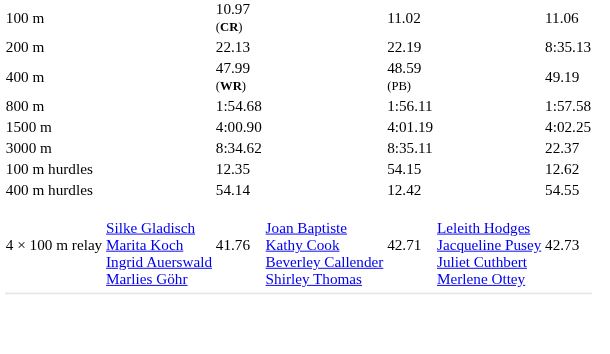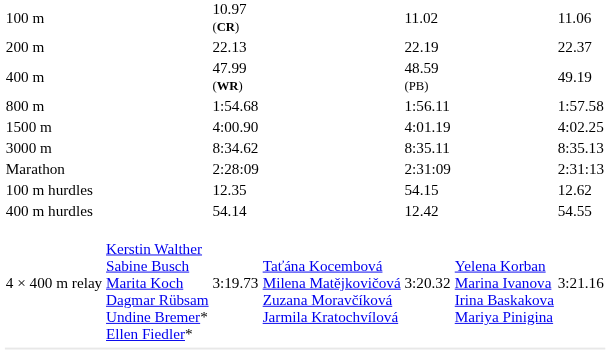 <table>
 <tr>
 <td>100 m<br></td>
 <td></td>
 <td>10.97<br><small>(<strong>CR</strong>)</small></td>
 <td></td>
 <td>11.02</td>
 <td></td>
 <td>11.06</td>
 </tr>
 <tr>
 <td>200 m<br></td>
 <td></td>
 <td>22.13</td>
 <td></td>
 <td>22.19</td>
 <td></td>
-<td>8:35.13</td>
+<td>22.37</td>
 </tr>
 <tr>
 <td>400 m<br></td>
 <td></td>
 <td>47.99<br><small>(<strong>WR</strong>)</small></td>
 <td></td>
 <td>48.59<br><small>(PB)</small></td>
 <td></td>
 <td>49.19</td>
 </tr>
 <tr>
 <td>800 m<br></td>
 <td></td>
 <td>1:54.68</td>
 <td></td>
 <td>1:56.11</td>
 <td></td>
 <td>1:57.58</td>
 </tr>
 <tr>
 <td>1500 m<br></td>
 <td></td>
 <td>4:00.90</td>
 <td></td>
 <td>4:01.19</td>
 <td></td>
 <td>4:02.25</td>
 </tr>
 <tr>
 <td>3000 m<br></td>
 <td></td>
 <td>8:34.62</td>
 <td></td>
 <td>8:35.11</td>
 <td></td>
-<td>22.37</td>
+<td>8:35.13</td>
+</tr>
+<tr>
+<td>Marathon<br></td>
+<td></td>
+<td>2:28:09</td>
+<td></td>
+<td>2:31:09</td>
+<td></td>
+<td>2:31:13</td>
 </tr>
 <tr>
 <td>100 m hurdles<br></td>
 <td></td>
 <td>12.35</td>
 <td></td>
 <td>54.15</td>
 <td></td>
 <td>12.62</td>
 </tr>
 <tr>
 <td>400 m hurdles<br></td>
 <td></td>
 <td>54.14</td>
 <td></td>
 <td>12.42</td>
 <td></td>
 <td>54.55</td>
 </tr>
 <tr>
-<td>4 × 100 m relay<br></td>
-<td><br><a href='#'>Silke Gladisch</a><br><a href='#'>Marita Koch</a><br><a href='#'>Ingrid Auerswald</a><br><a href='#'>Marlies Göhr</a></td>
-<td>41.76</td>
-<td><br><a href='#'>Joan Baptiste</a><br><a href='#'>Kathy Cook</a><br><a href='#'>Beverley Callender</a><br><a href='#'>Shirley Thomas</a></td>
-<td>42.71</td>
-<td><br><a href='#'>Leleith Hodges</a><br><a href='#'>Jacqueline Pusey</a><br><a href='#'>Juliet Cuthbert</a><br><a href='#'>Merlene Ottey</a></td>
-<td>42.73</td>
+<td>4 × 400 m relay<br></td>
+<td><br><a href='#'>Kerstin Walther</a><br><a href='#'>Sabine Busch</a><br><a href='#'>Marita Koch</a><br><a href='#'>Dagmar Rübsam</a><br><a href='#'>Undine Bremer</a>*<br><a href='#'>Ellen Fiedler</a>*</td>
+<td>3:19.73</td>
+<td><br><a href='#'>Taťána Kocembová</a><br><a href='#'>Milena Matějkovičová</a><br><a href='#'>Zuzana Moravčíková</a><br><a href='#'>Jarmila Kratochvílová</a></td>
+<td>3:20.32</td>
+<td><br><a href='#'>Yelena Korban</a><br><a href='#'>Marina Ivanova</a><br><a href='#'>Irina Baskakova</a><br><a href='#'>Mariya Pinigina</a></td>
+<td>3:21.16</td>
 </tr>
 <tr>
 </tr>
 <tr bgcolor= e8e8e8>
 <td colspan=7></td>
 </tr>
 </table>
